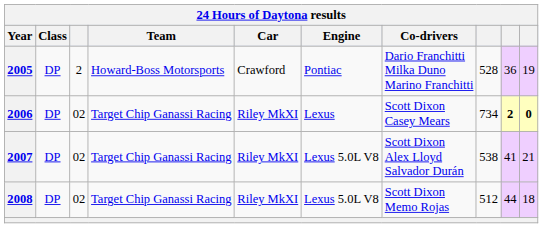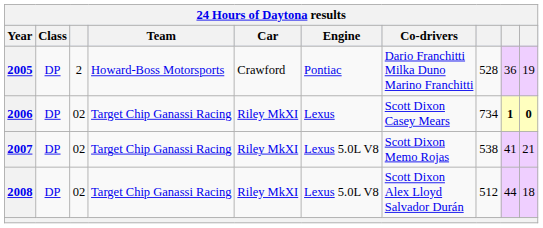 <table class="wikitable" style="font-size:90%;">
 <tr>
 <th colspan=45><a href='#'>24 Hours of Daytona</a> results</th>
 </tr>
 <tr style="background:#abbbdd;">
 <th scope="col">Year</th>
 <th scope="col">Class</th>
 <th scope="col"></th>
 <th scope="col">Team</th>
 <th scope="col">Car</th>
 <th scope="col">Engine</th>
 <th scope="col">Co-drivers</th>
 <th scope="col"></th>
 <th scope="col"></th>
 <th scope="col"></th>
 </tr>
 <tr>
 <th><a href='#'>2005</a></th>
 <td align=center><a href='#'>DP</a></td>
 <td align=center>2</td>
 <td><a href='#'>Howard-Boss Motorsports</a></td>
 <td>Crawford</td>
 <td><a href='#'>Pontiac</a></td>
 <td><a href='#'>Dario Franchitti</a><br><a href='#'>Milka Duno</a><br><a href='#'>Marino Franchitti</a></td>
 <td align=center>528</td>
 <td style="background:#EFCFFF;" align=center>36 </td>
 <td style="background:#EFCFFF;" align=center>19 </td>
 </tr>
 <tr>
 <th><a href='#'>2006</a></th>
 <td align=center><a href='#'>DP</a></td>
 <td align=center>02</td>
 <td><a href='#'>Target Chip Ganassi Racing</a></td>
 <td><a href='#'>Riley MkXI</a></td>
 <td><a href='#'>Lexus</a></td>
 <td><a href='#'>Scott Dixon</a><br><a href='#'>Casey Mears</a></td>
 <td align=center>734</td>
-<td style="text-align:center; background:#ffffbf;"><strong>2</strong></td>
+<td style="text-align:center; background:#ffffbf;"><strong>1</strong></td>
 <td style="text-align:center; background:#ffffbf;"><strong>0</strong></td>
 </tr>
 <tr>
 <th><a href='#'>2007</a></th>
 <td align=center><a href='#'>DP</a></td>
 <td align=center>02</td>
 <td><a href='#'>Target Chip Ganassi Racing</a></td>
 <td><a href='#'>Riley MkXI</a></td>
 <td><a href='#'>Lexus</a> 5.0L V8</td>
-<td><a href='#'>Scott Dixon</a><br><a href='#'>Alex Lloyd</a><br><a href='#'>Salvador Durán</a></td>
+<td><a href='#'>Scott Dixon</a><br><a href='#'>Memo Rojas</a></td>
 <td align=center>538</td>
 <td style="background:#EFCFFF;" align=center>41 </td>
 <td style="background:#EFCFFF;" align=center>21 </td>
 </tr>
 <tr>
 <th><a href='#'>2008</a></th>
 <td align=center><a href='#'>DP</a></td>
 <td align=center>02</td>
 <td><a href='#'>Target Chip Ganassi Racing</a></td>
 <td><a href='#'>Riley MkXI</a></td>
 <td><a href='#'>Lexus</a> 5.0L V8</td>
-<td><a href='#'>Scott Dixon</a><br><a href='#'>Memo Rojas</a></td>
+<td><a href='#'>Scott Dixon</a><br><a href='#'>Alex Lloyd</a><br><a href='#'>Salvador Durán</a></td>
 <td align=center>512</td>
 <td style="background:#EFCFFF;" align=center>44 </td>
 <td style="background:#EFCFFF;" align=center>18 </td>
 </tr>
 <tr>
 <th colspan="10"></th>
 </tr>
 </table>
